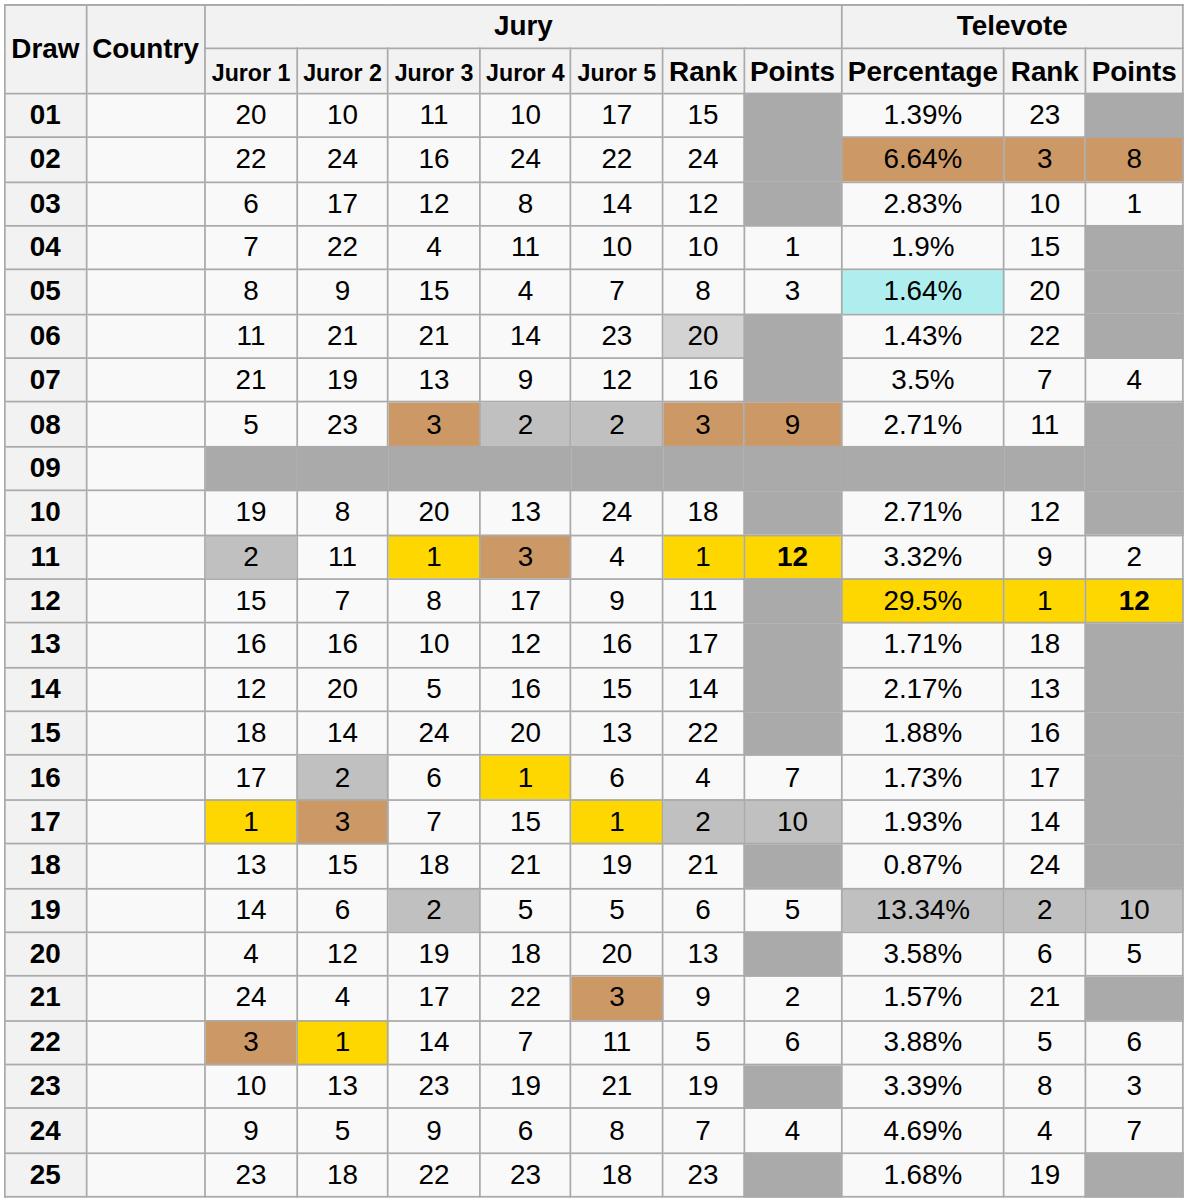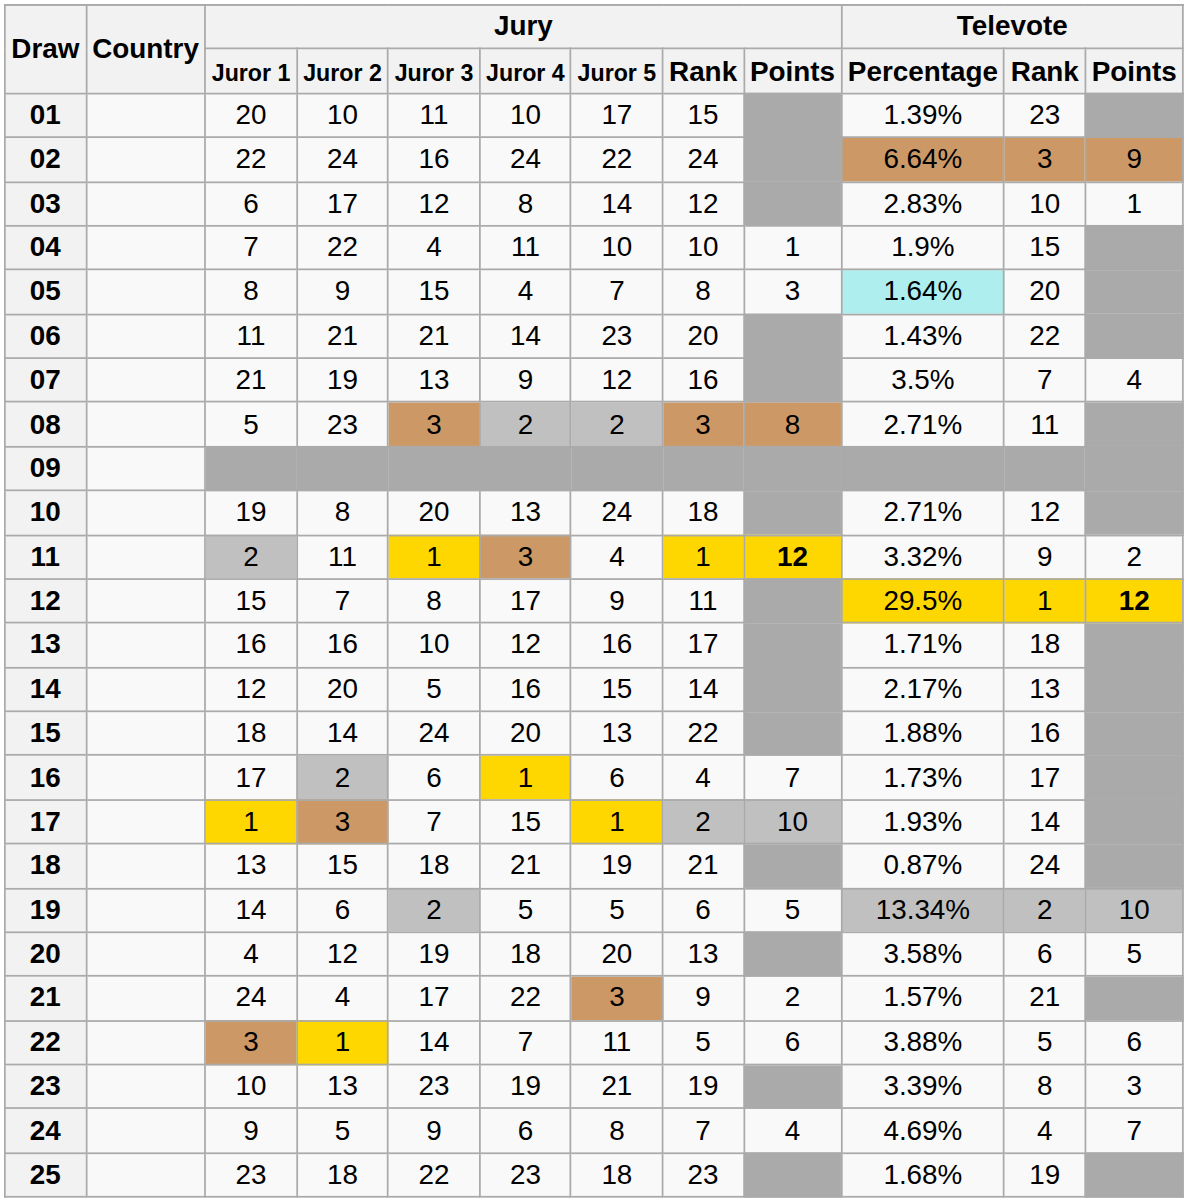 <table class="sortable wikitable collapsible plainrowheaders" style="text-align:center;">
 <tr>
 </tr>
 <tr>
 <th scope="col" rowspan="2">Draw</th>
 <th scope="col" rowspan="2">Country</th>
 <th scope="col" colspan="7">Jury</th>
 <th scope="col" colspan="3">Televote</th>
 </tr>
 <tr>
 <th scope="col"><small>Juror 1</small></th>
 <th scope="col"><small>Juror 2</small></th>
 <th scope="col"><small>Juror 3</small></th>
 <th scope="col"><small>Juror 4</small></th>
 <th scope="col"><small>Juror 5</small></th>
 <th scope="col">Rank</th>
 <th scope="col">Points</th>
 <th scope="col">Percentage</th>
 <th scope="col">Rank</th>
 <th scope="col">Points</th>
 </tr>
 <tr>
 <th scope="row" style="text-align:center;">01</th>
 <td style="text-align:left;"></td>
 <td>20</td>
 <td>10</td>
 <td>11</td>
 <td>10</td>
 <td>17</td>
 <td>15</td>
 <td style="background:#AAAAAA;"></td>
 <td>1.39%</td>
 <td>23</td>
 <td style="background:#AAAAAA;"></td>
 </tr>
 <tr>
 <th scope="row" style="text-align:center;">02</th>
 <td style="text-align:left;"></td>
 <td>22</td>
 <td>24</td>
 <td>16</td>
 <td>24</td>
 <td>22</td>
 <td>24</td>
 <td style="background:#AAAAAA;"></td>
 <td style="background:#CC9966;">6.64%</td>
 <td style="background:#CC9966;">3</td>
-<td style="background:#CC9966;">8</td>
+<td style="background:#CC9966;">9</td>
 </tr>
 <tr>
 <th scope="row" style="text-align:center;">03</th>
 <td style="text-align:left;"></td>
 <td>6</td>
 <td>17</td>
 <td>12</td>
 <td>8</td>
 <td>14</td>
 <td>12</td>
 <td style="background:#AAAAAA;"></td>
 <td>2.83%</td>
 <td>10</td>
 <td>1</td>
 </tr>
 <tr>
 <th scope="row" style="text-align:center;">04</th>
 <td style="text-align:left;"></td>
 <td>7</td>
 <td>22</td>
 <td>4</td>
 <td>11</td>
 <td>10</td>
 <td>10</td>
 <td>1</td>
 <td>1.9%</td>
 <td>15</td>
 <td style="background:#AAAAAA;"></td>
 </tr>
 <tr>
 <th scope="row" style="text-align:center;">05</th>
 <td style="text-align:left;"></td>
 <td>8</td>
 <td>9</td>
 <td>15</td>
 <td>4</td>
 <td>7</td>
 <td>8</td>
 <td>3</td>
 <td style="background: paleturquoise;">1.64%</td>
 <td>20</td>
 <td style="background:#AAAAAA;"></td>
 </tr>
 <tr>
 <th scope="row" style="text-align:center;">06</th>
 <td style="text-align:left;"></td>
 <td>11</td>
 <td>21</td>
 <td>21</td>
 <td>14</td>
 <td>23</td>
-<td style="background: lightgrey;">20</td>
+<td>20</td>
 <td style="background:#AAAAAA;"></td>
 <td>1.43%</td>
 <td>22</td>
 <td style="background:#AAAAAA;"></td>
 </tr>
 <tr>
 <th scope="row" style="text-align:center;">07</th>
 <td style="text-align:left;"></td>
 <td>21</td>
 <td>19</td>
 <td>13</td>
 <td>9</td>
 <td>12</td>
 <td>16</td>
 <td style="background:#AAAAAA;"></td>
 <td>3.5%</td>
 <td>7</td>
 <td>4</td>
 </tr>
 <tr>
 <th scope="row" style="text-align:center;">08</th>
 <td style="text-align:left;"></td>
 <td>5</td>
 <td>23</td>
 <td style="background:#CC9966;">3</td>
 <td style="background:silver;">2</td>
 <td style="background:silver;">2</td>
 <td style="background:#CC9966;">3</td>
-<td style="background:#CC9966;">9</td>
+<td style="background:#CC9966;">8</td>
 <td>2.71%</td>
 <td>11</td>
 <td style="background:#AAAAAA;"></td>
 </tr>
 <tr class="sortbottom">
 <th scope="row" style="text-align:center;">09</th>
 <td style="text-align:left;"></td>
 <td style="background:#AAAAAA;"></td>
 <td style="background:#AAAAAA;"></td>
 <td style="background:#AAAAAA;"></td>
 <td style="background:#AAAAAA;"></td>
 <td style="background:#AAAAAA;"></td>
 <td style="background:#AAAAAA;"></td>
 <td style="background:#AAAAAA;"></td>
 <td style="background:#AAAAAA;"></td>
 <td style="background:#AAAAAA;"></td>
 <td style="background:#AAAAAA;"></td>
 </tr>
 <tr>
 <th scope="row" style="text-align:center;">10</th>
 <td style="text-align:left;"></td>
 <td>19</td>
 <td>8</td>
 <td>20</td>
 <td>13</td>
 <td>24</td>
 <td>18</td>
 <td style="background:#AAAAAA;"></td>
 <td>2.71%</td>
 <td>12</td>
 <td style="background:#AAAAAA;"></td>
 </tr>
 <tr>
 <th scope="row" style="text-align:center;">11</th>
 <td style="text-align:left;"></td>
 <td style="background:silver;">2</td>
 <td>11</td>
 <td style="background:gold;">1</td>
 <td style="background:#CC9966;">3</td>
 <td>4</td>
 <td style="background:gold;">1</td>
 <td style="background:gold;"><strong>12</strong></td>
 <td>3.32%</td>
 <td>9</td>
 <td>2</td>
 </tr>
 <tr>
 <th scope="row" style="text-align:center;">12</th>
 <td style="text-align:left;"></td>
 <td>15</td>
 <td>7</td>
 <td>8</td>
 <td>17</td>
 <td>9</td>
 <td>11</td>
 <td style="background:#AAAAAA;"></td>
 <td style="background:gold;">29.5%</td>
 <td style="background:gold;">1</td>
 <td style="background:gold;"><strong>12</strong></td>
 </tr>
 <tr>
 <th scope="row" style="text-align:center;">13</th>
 <td style="text-align:left;"></td>
 <td>16</td>
 <td>16</td>
 <td>10</td>
 <td>12</td>
 <td>16</td>
 <td>17</td>
 <td style="background:#AAAAAA;"></td>
 <td>1.71%</td>
 <td>18</td>
 <td style="background:#AAAAAA;"></td>
 </tr>
 <tr>
 <th scope="row" style="text-align:center;">14</th>
 <td style="text-align:left;"></td>
 <td>12</td>
 <td>20</td>
 <td>5</td>
 <td>16</td>
 <td>15</td>
 <td>14</td>
 <td style="background:#AAAAAA;"></td>
 <td>2.17%</td>
 <td>13</td>
 <td style="background:#AAAAAA;"></td>
 </tr>
 <tr>
 <th scope="row" style="text-align:center;">15</th>
 <td style="text-align:left;"></td>
 <td>18</td>
 <td>14</td>
 <td>24</td>
 <td>20</td>
 <td>13</td>
 <td>22</td>
 <td style="background:#AAAAAA;"></td>
 <td>1.88%</td>
 <td>16</td>
 <td style="background:#AAAAAA;"></td>
 </tr>
 <tr>
 <th scope="row" style="text-align:center;">16</th>
 <td style="text-align:left;"></td>
 <td>17</td>
 <td style="background:silver;">2</td>
 <td>6</td>
 <td style="background:gold;">1</td>
 <td>6</td>
 <td>4</td>
 <td>7</td>
 <td>1.73%</td>
 <td>17</td>
 <td style="background:#AAAAAA;"></td>
 </tr>
 <tr>
 <th scope="row" style="text-align:center;">17</th>
 <td style="text-align:left;"></td>
 <td style="background:gold;">1</td>
 <td style="background:#CC9966;">3</td>
 <td>7</td>
 <td>15</td>
 <td style="background:gold;">1</td>
 <td style="background:silver;">2</td>
 <td style="background:silver;">10</td>
 <td>1.93%</td>
 <td>14</td>
 <td style="background:#AAAAAA;"></td>
 </tr>
 <tr>
 <th scope="row" style="text-align:center;">18</th>
 <td style="text-align:left;"></td>
 <td>13</td>
 <td>15</td>
 <td>18</td>
 <td>21</td>
 <td>19</td>
 <td>21</td>
 <td style="background:#AAAAAA;"></td>
 <td>0.87%</td>
 <td>24</td>
 <td style="background:#AAAAAA;"></td>
 </tr>
 <tr>
 <th scope="row" style="text-align:center;">19</th>
 <td style="text-align:left;"></td>
 <td>14</td>
 <td>6</td>
 <td style="background:silver;">2</td>
 <td>5</td>
 <td>5</td>
 <td>6</td>
 <td>5</td>
 <td style="background:silver;">13.34%</td>
 <td style="background:silver;">2</td>
 <td style="background:silver;">10</td>
 </tr>
 <tr>
 <th scope="row" style="text-align:center;">20</th>
 <td style="text-align:left;"></td>
 <td>4</td>
 <td>12</td>
 <td>19</td>
 <td>18</td>
 <td>20</td>
 <td>13</td>
 <td style="background:#AAAAAA;"></td>
 <td>3.58%</td>
 <td>6</td>
 <td>5</td>
 </tr>
 <tr>
 <th scope="row" style="text-align:center;">21</th>
 <td style="text-align:left;"></td>
 <td>24</td>
 <td>4</td>
 <td>17</td>
 <td>22</td>
 <td style="background:#CC9966;">3</td>
 <td>9</td>
 <td>2</td>
 <td>1.57%</td>
 <td>21</td>
 <td style="background:#AAAAAA;"></td>
 </tr>
 <tr>
 <th scope="row" style="text-align:center;">22</th>
 <td style="text-align:left;"></td>
 <td style="background:#CC9966;">3</td>
 <td style="background:gold;">1</td>
 <td>14</td>
 <td>7</td>
 <td>11</td>
 <td>5</td>
 <td>6</td>
 <td>3.88%</td>
 <td>5</td>
 <td>6</td>
 </tr>
 <tr>
 <th scope="row" style="text-align:center;">23</th>
 <td style="text-align:left;"></td>
 <td>10</td>
 <td>13</td>
 <td>23</td>
 <td>19</td>
 <td>21</td>
 <td>19</td>
 <td style="background:#AAAAAA;"></td>
 <td>3.39%</td>
 <td>8</td>
 <td>3</td>
 </tr>
 <tr>
 <th scope="row" style="text-align:center;">24</th>
 <td style="text-align:left;"></td>
 <td>9</td>
 <td>5</td>
 <td>9</td>
 <td>6</td>
 <td>8</td>
 <td>7</td>
 <td>4</td>
 <td>4.69%</td>
 <td>4</td>
 <td>7</td>
 </tr>
 <tr>
 <th scope="row" style="text-align:center;">25</th>
 <td style="text-align:left;"></td>
 <td>23</td>
 <td>18</td>
 <td>22</td>
 <td>23</td>
 <td>18</td>
 <td>23</td>
 <td style="background:#AAAAAA;"></td>
 <td>1.68%</td>
 <td>19</td>
 <td style="background:#AAAAAA;"></td>
 </tr>
 </table>
